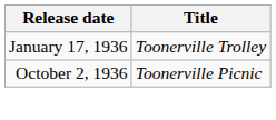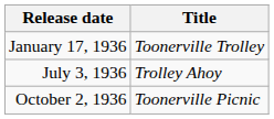 <table class="wikitable sortable">
 <tr>
 <th>Release date</th>
 <th>Title</th>
 </tr>
 <tr>
 <td style="text-align:right;">January 17, 1936</td>
 <td><em>Toonerville Trolley</em></td>
 </tr>
 <tr>
+<td style="text-align:right;">July 3, 1936</td>
+<td><em>Trolley Ahoy</em></td>
+</tr>
+<tr>
 <td style="text-align:right;">October 2, 1936</td>
 <td><em>Toonerville Picnic</em></td>
 </tr>
 </table>
